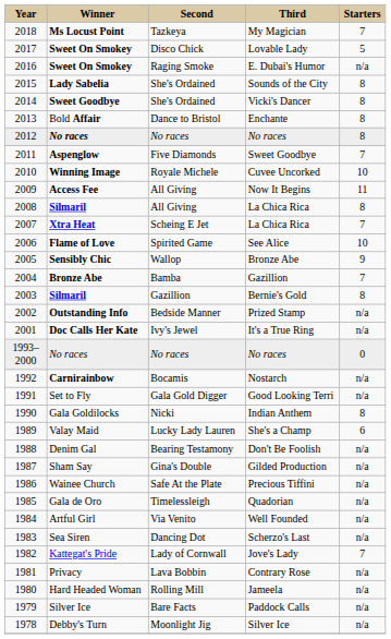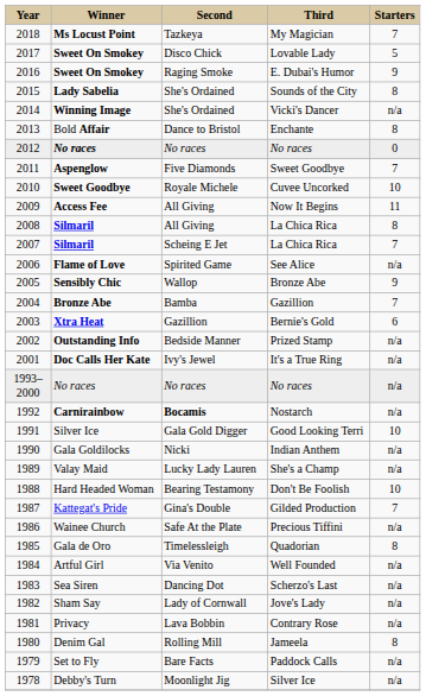 <table class = "wikitable sortable" | border="1" cellpadding="0" style="border-collapse: collapse; font-size:90%">
 <tr bgcolor="#DACAA5" align="center">
 <td width="50px"><strong>Year</strong> <br></td>
 <td width="130px"><strong>Winner</strong> <br></td>
 <td width="125px"><strong>Second</strong> <br></td>
 <td width="120px"><strong>Third</strong> <br></td>
 <td width="55px"><strong>Starters</strong></td>
 </tr>
 <tr>
 <td align=center>2018</td>
 <td><strong>Ms Locust Point</strong></td>
 <td>Tazkeya</td>
 <td>My Magician</td>
 <td align=center>7</td>
 </tr>
 <tr>
 <td align=center>2017</td>
 <td><strong>Sweet On Smokey</strong></td>
 <td>Disco Chick</td>
 <td>Lovable Lady</td>
 <td align=center>5</td>
 </tr>
 <tr>
 <td align=center>2016</td>
 <td><strong>Sweet On Smokey</strong></td>
 <td>Raging Smoke</td>
 <td>E. Dubai's Humor</td>
-<td align=center>n/a</td>
+<td align=center>9</td>
 </tr>
 <tr>
 <td align=center>2015</td>
 <td><strong>Lady Sabelia</strong></td>
 <td>She's Ordained</td>
 <td>Sounds of the City</td>
 <td align=center>8</td>
 </tr>
 <tr>
 <td align=center>2014</td>
-<td><strong>Sweet Goodbye</strong></td>
+<td><strong>Winning Image</strong></td>
 <td>She's Ordained</td>
 <td>Vicki's Dancer</td>
-<td align=center>8</td>
+<td align=center>n/a</td>
 </tr>
 <tr>
 <td align=center>2013</td>
 <td>Bold <strong>Affair</strong></td>
 <td>Dance to Bristol</td>
 <td>Enchante</td>
 <td align=center>8</td>
 </tr>
 <tr bgcolor="#eeeeee">
 <td align=center>2012</td>
 <td><strong><em>No races</em></strong></td>
 <td><em>No races</em></td>
 <td><em>No races</em></td>
-<td align=center>8</td>
+<td align=center>0</td>
 </tr>
 <tr>
 <td align=center>2011</td>
 <td><strong>Aspenglow</strong></td>
 <td>Five Diamonds</td>
 <td>Sweet Goodbye</td>
 <td align=center>7</td>
 </tr>
 <tr>
 <td align=center>2010</td>
-<td><strong>Winning Image</strong></td>
+<td><strong>Sweet Goodbye</strong></td>
 <td>Royale Michele</td>
 <td>Cuvee Uncorked</td>
 <td align=center>10</td>
 </tr>
 <tr>
 <td align=center>2009</td>
 <td><strong>Access Fee</strong></td>
 <td>All Giving</td>
 <td>Now It Begins</td>
 <td align=center>11</td>
 </tr>
 <tr>
 <td align=center>2008</td>
 <td><strong><a href='#'>Silmaril</a></strong></td>
 <td>All Giving</td>
 <td>La Chica Rica</td>
 <td align=center>8</td>
 </tr>
 <tr>
 <td align=center>2007</td>
-<td><strong><a href='#'>Xtra Heat</a></strong></td>
+<td><strong><a href='#'>Silmaril</a></strong></td>
 <td>Scheing E Jet</td>
 <td>La Chica Rica</td>
 <td align=center>7</td>
 </tr>
 <tr>
 <td align=center>2006</td>
 <td><strong>Flame of Love</strong></td>
 <td>Spirited Game</td>
 <td>See Alice</td>
-<td align=center>10</td>
+<td align=center>n/a</td>
 </tr>
 <tr>
 <td align=center>2005</td>
 <td><strong>Sensibly Chic</strong></td>
 <td>Wallop</td>
 <td>Bronze Abe</td>
 <td align=center>9</td>
 </tr>
 <tr>
 <td align=center>2004</td>
 <td><strong>Bronze Abe</strong></td>
 <td>Bamba</td>
 <td>Gazillion</td>
 <td align=center>7</td>
 </tr>
 <tr>
 <td align=center>2003</td>
-<td><strong><a href='#'>Silmaril</a></strong></td>
+<td><strong><a href='#'>Xtra Heat</a></strong></td>
 <td>Gazillion</td>
 <td>Bernie's Gold</td>
-<td align=center>8</td>
+<td align=center>6</td>
 </tr>
 <tr>
 <td align=center>2002</td>
 <td><strong>Outstanding Info</strong></td>
 <td>Bedside Manner</td>
 <td>Prized Stamp</td>
 <td align=center>n/a</td>
 </tr>
 <tr>
 <td align=center>2001</td>
 <td><strong>Doc Calls Her Kate</strong></td>
 <td>Ivy's Jewel</td>
 <td>It's a True Ring</td>
 <td align=center>n/a</td>
 </tr>
 <tr bgcolor="#eeeeee">
 <td align=center>1993–2000</td>
 <td><em>No races</em></td>
 <td><em>No races</em></td>
 <td><em>No races</em></td>
-<td align=center>0</td>
+<td align=center>n/a</td>
 </tr>
 <tr>
 <td align=center>1992</td>
 <td><strong>Carnirainbow</strong></td>
-<td>Bocamis</td>
+<td><strong>Bocamis</strong></td>
 <td>Nostarch</td>
 <td align=center>n/a</td>
 </tr>
 <tr>
 <td align=center>1991</td>
-<td>Set to Fly</td>
+<td>Silver Ice</td>
 <td>Gala Gold Digger</td>
 <td>Good Looking Terri</td>
-<td align=center>n/a</td>
+<td align=center>10</td>
 </tr>
 <tr>
 <td align=center>1990</td>
 <td>Gala Goldilocks</td>
 <td>Nicki</td>
 <td>Indian Anthem</td>
-<td align=center>8</td>
+<td align=center>n/a</td>
 </tr>
 <tr>
 <td align=center>1989</td>
 <td>Valay Maid</td>
 <td>Lucky Lady Lauren</td>
 <td>She's a Champ</td>
-<td align=center>6</td>
+<td align=center>n/a</td>
 </tr>
 <tr>
 <td align=center>1988</td>
-<td>Denim Gal</td>
+<td>Hard Headed Woman</td>
 <td>Bearing Testamony</td>
 <td>Don't Be Foolish</td>
-<td align=center>n/a</td>
+<td align=center>10</td>
 </tr>
 <tr>
 <td align=center>1987</td>
-<td>Sham Say</td>
+<td><a href='#'>Kattegat's Pride</a></td>
 <td>Gina's Double</td>
 <td>Gilded Production</td>
-<td align=center>n/a</td>
+<td align=center>7</td>
 </tr>
 <tr>
 <td align=center>1986</td>
 <td>Wainee Church</td>
 <td>Safe At the Plate</td>
 <td>Precious Tiffini</td>
 <td align=center>n/a</td>
 </tr>
 <tr>
 <td align=center>1985</td>
 <td>Gala de Oro</td>
 <td>Timelessleigh</td>
 <td>Quadorian</td>
-<td align=center>n/a</td>
+<td align=center>8</td>
 </tr>
 <tr>
 <td align=center>1984</td>
 <td>Artful Girl</td>
 <td>Via Venito</td>
 <td>Well Founded</td>
 <td align=center>n/a</td>
 </tr>
 <tr>
 <td align=center>1983</td>
 <td>Sea Siren</td>
 <td>Dancing Dot</td>
 <td>Scherzo's Last</td>
 <td align=center>n/a</td>
 </tr>
 <tr>
 <td align=center>1982</td>
-<td><a href='#'>Kattegat's Pride</a></td>
+<td>Sham Say</td>
 <td>Lady of Cornwall</td>
 <td>Jove's Lady</td>
-<td align=center>7</td>
+<td align=center>n/a</td>
 </tr>
 <tr>
 <td align=center>1981</td>
 <td>Privacy</td>
 <td>Lava Bobbin</td>
 <td>Contrary Rose</td>
 <td align=center>n/a</td>
 </tr>
 <tr>
 <td align=center>1980</td>
-<td>Hard Headed Woman</td>
+<td>Denim Gal</td>
 <td>Rolling Mill</td>
 <td>Jameela</td>
-<td align=center>n/a</td>
+<td align=center>8</td>
 </tr>
 <tr>
 <td align=center>1979</td>
-<td>Silver Ice</td>
+<td>Set to Fly</td>
 <td>Bare Facts</td>
 <td>Paddock Calls</td>
 <td align=center>n/a</td>
 </tr>
 <tr>
 <td align=center>1978</td>
 <td>Debby's Turn</td>
 <td>Moonlight Jig</td>
 <td>Silver Ice</td>
 <td align=center>n/a</td>
 </tr>
 <tr>
 </tr>
 </table>
